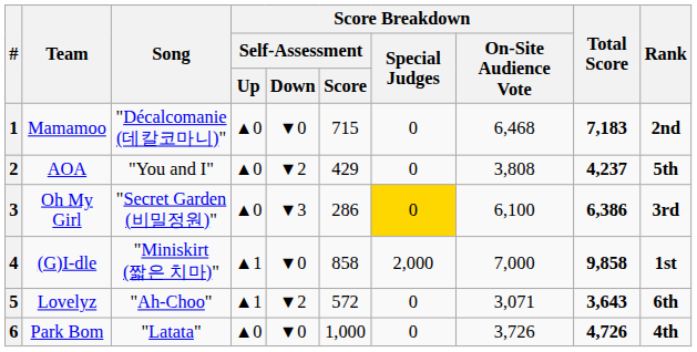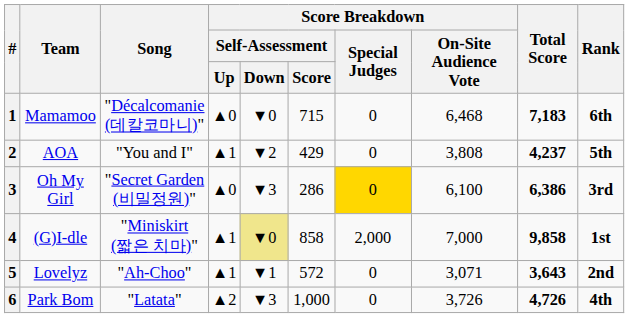 <table class="wikitable plainrowheaders sortable" style="text-align:center">
 <tr>
 <th scope="col" rowspan="3">#</th>
 <th scope="col" rowspan="3">Team</th>
 <th scope="col" rowspan="3">Song</th>
 <th scope="col" colspan="5">Score Breakdown</th>
 <th scope="col" rowspan="3">Total Score<br></th>
 <th scope="col" rowspan="3">Rank</th>
 </tr>
 <tr>
 <th scope="col" colspan="3">Self-Assessment<br></th>
 <th scope="col" rowspan="2">Special Judges<br></th>
 <th scope="col" rowspan="2">On-Site Audience Vote<br></th>
 </tr>
 <tr>
 <th>Up</th>
 <th>Down</th>
 <th>Score</th>
 </tr>
 <tr>
 <th scope="row" style="text-align:center"><strong>1</strong></th>
 <td><a href='#'>Mamamoo</a></td>
 <td>"<a href='#'>Décalcomanie<br>(데칼코마니)</a>"</td>
 <td>▲0</td>
 <td>▼0</td>
 <td>715</td>
 <td>0</td>
 <td>6,468</td>
 <td><strong>7,183</strong></td>
-<td><strong>2nd</strong></td>
+<td><strong>6th</strong></td>
 </tr>
 <tr>
 <th scope="row" style="text-align:center"><strong>2</strong></th>
 <td><a href='#'>AOA</a></td>
 <td>"You and I"</td>
-<td>▲0</td>
+<td>▲1</td>
 <td>▼2</td>
 <td>429</td>
 <td>0</td>
 <td>3,808</td>
 <td><strong>4,237</strong></td>
 <td><strong>5th</strong></td>
 </tr>
 <tr>
 <th scope="row" style="text-align:center"><strong>3</strong></th>
 <td><a href='#'>Oh My Girl</a></td>
 <td>"<a href='#'>Secret Garden<br>(비밀정원)</a>"</td>
 <td>▲0</td>
 <td>▼3</td>
 <td>286</td>
 <td style="background: gold;">0</td>
 <td>6,100</td>
 <td><strong>6,386</strong></td>
 <td><strong>3rd</strong></td>
 </tr>
 <tr>
 <th scope="row" style="text-align:center"><strong>4</strong></th>
 <td><a href='#'>(G)I-dle</a></td>
 <td>"<a href='#'>Miniskirt<br>(짧은 치마)</a>"</td>
 <td>▲1</td>
-<td>▼0</td>
+<td style="background: khaki;">▼0</td>
 <td>858</td>
 <td>2,000</td>
 <td>7,000</td>
 <td><strong>9,858</strong></td>
 <td><strong>1st</strong></td>
 </tr>
 <tr>
 <th scope="row" style="text-align:center"><strong>5</strong></th>
 <td><a href='#'>Lovelyz</a></td>
 <td>"<a href='#'>Ah-Choo</a>"</td>
 <td>▲1</td>
-<td>▼2</td>
+<td>▼1</td>
 <td>572</td>
 <td>0</td>
 <td>3,071</td>
 <td><strong>3,643</strong></td>
-<td><strong>6th</strong></td>
+<td><strong>2nd</strong></td>
 </tr>
 <tr>
 <th scope="row" style="text-align:center"><strong>6</strong></th>
 <td><a href='#'>Park Bom</a></td>
 <td>"<a href='#'>Latata</a>"</td>
-<td>▲0</td>
-<td>▼0</td>
+<td>▲2</td>
+<td>▼3</td>
 <td>1,000</td>
 <td>0</td>
 <td>3,726</td>
 <td><strong>4,726</strong></td>
 <td><strong>4th</strong></td>
 </tr>
 </table>
